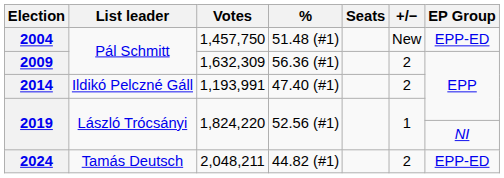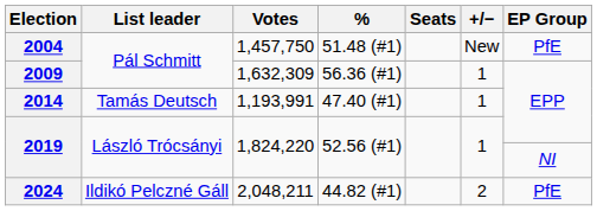 <table class=wikitable style="text-align:center;">
 <tr>
 <th>Election</th>
 <th>List leader</th>
 <th>Votes</th>
 <th>%</th>
 <th>Seats</th>
 <th>+/−</th>
 <th>EP Group</th>
 </tr>
 <tr>
 <th><a href='#'>2004</a></th>
 <td rowspan=2><a href='#'>Pál Schmitt</a></td>
 <td>1,457,750</td>
 <td>51.48 (#1)</td>
 <td></td>
 <td>New</td>
-<td><a href='#'>EPP-ED</a></td>
+<td><a href='#'>PfE</a></td>
 </tr>
 <tr>
 <th><a href='#'>2009</a></th>
 <td>1,632,309</td>
 <td>56.36 (#1)</td>
 <td></td>
-<td> 2</td>
+<td> 1</td>
 <td rowspan=3><a href='#'>EPP</a><br></td>
 </tr>
 <tr>
 <th><a href='#'>2014</a></th>
-<td><a href='#'>Ildikó Pelczné Gáll</a></td>
+<td><a href='#'>Tamás Deutsch</a></td>
 <td>1,193,991</td>
 <td>47.40 (#1)</td>
 <td></td>
-<td> 2</td>
+<td> 1</td>
 </tr>
 <tr style="height:1.5em">
 <th rowspan=2><a href='#'>2019</a></th>
 <td rowspan=2><a href='#'>László Trócsányi</a></td>
 <td rowspan=2>1,824,220</td>
 <td rowspan=2>52.56 (#1)</td>
 <td rowspan=2></td>
 <td rowspan=2> 1</td>
 </tr>
 <tr style="height:2em">
 <td><em><a href='#'>NI</a></em><br></td>
 </tr>
 <tr>
 <th><a href='#'>2024</a></th>
-<td><a href='#'>Tamás Deutsch</a></td>
+<td><a href='#'>Ildikó Pelczné Gáll</a></td>
 <td>2,048,211</td>
 <td>44.82 (#1)</td>
 <td></td>
 <td> 2</td>
-<td><a href='#'>EPP-ED</a></td>
+<td><a href='#'>PfE</a></td>
 </tr>
 </table>
